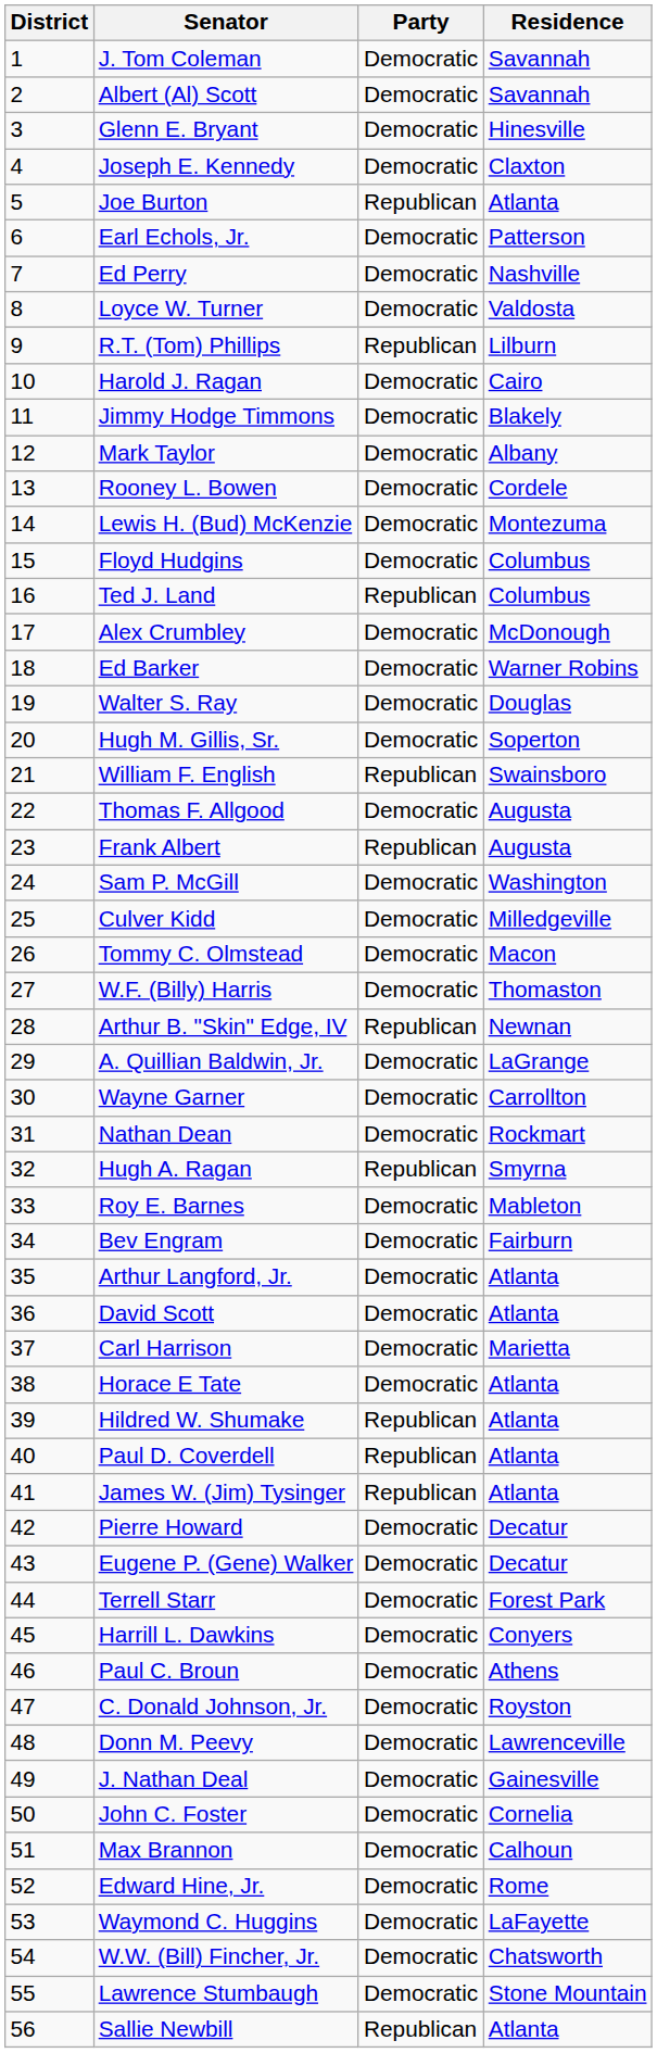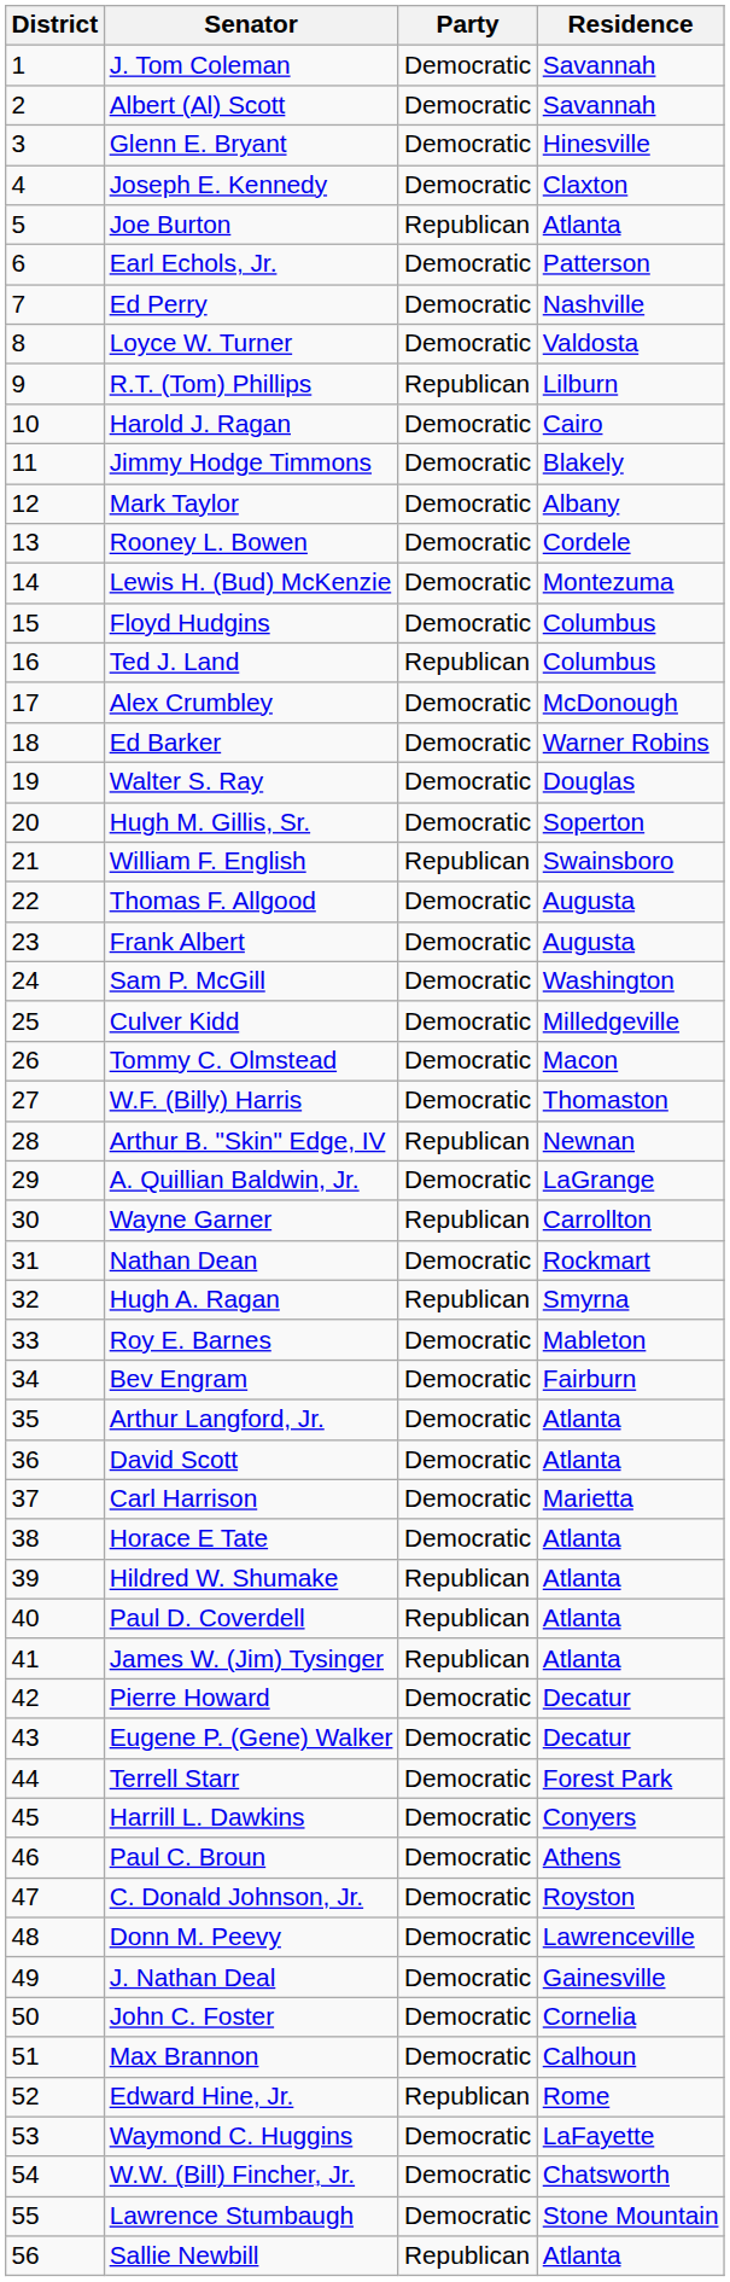 <table class="wikitable sortable">
 <tr>
 <th>District</th>
 <th>Senator</th>
 <th>Party</th>
 <th>Residence</th>
 </tr>
 <tr>
 <td>1</td>
 <td><a href='#'>J. Tom Coleman</a></td>
 <td>Democratic</td>
 <td><a href='#'>Savannah</a></td>
 </tr>
 <tr>
 <td>2</td>
 <td><a href='#'>Albert (Al) Scott</a></td>
 <td>Democratic</td>
 <td><a href='#'>Savannah</a></td>
 </tr>
 <tr>
 <td>3</td>
 <td><a href='#'>Glenn E. Bryant</a></td>
 <td>Democratic</td>
 <td><a href='#'>Hinesville</a></td>
 </tr>
 <tr>
 <td>4</td>
 <td><a href='#'>Joseph E. Kennedy</a></td>
 <td>Democratic</td>
 <td><a href='#'>Claxton</a></td>
 </tr>
 <tr>
 <td>5</td>
 <td><a href='#'>Joe Burton</a></td>
 <td>Republican</td>
 <td><a href='#'>Atlanta</a></td>
 </tr>
 <tr>
 <td>6</td>
 <td><a href='#'>Earl Echols, Jr.</a></td>
 <td>Democratic</td>
 <td><a href='#'>Patterson</a></td>
 </tr>
 <tr>
 <td>7</td>
 <td><a href='#'>Ed Perry</a></td>
 <td>Democratic</td>
 <td><a href='#'>Nashville</a></td>
 </tr>
 <tr>
 <td>8</td>
 <td><a href='#'>Loyce W. Turner</a></td>
 <td>Democratic</td>
 <td><a href='#'>Valdosta</a></td>
 </tr>
 <tr>
 <td>9</td>
 <td><a href='#'>R.T. (Tom) Phillips</a></td>
 <td>Republican</td>
 <td><a href='#'>Lilburn</a></td>
 </tr>
 <tr>
 <td>10</td>
 <td><a href='#'>Harold J. Ragan</a></td>
 <td>Democratic</td>
 <td><a href='#'>Cairo</a></td>
 </tr>
 <tr>
 <td>11</td>
 <td><a href='#'>Jimmy Hodge Timmons</a></td>
 <td>Democratic</td>
 <td><a href='#'>Blakely</a></td>
 </tr>
 <tr>
 <td>12</td>
 <td><a href='#'>Mark Taylor</a></td>
 <td>Democratic</td>
 <td><a href='#'>Albany</a></td>
 </tr>
 <tr>
 <td>13</td>
 <td><a href='#'>Rooney L. Bowen</a></td>
 <td>Democratic</td>
 <td><a href='#'>Cordele</a></td>
 </tr>
 <tr>
 <td>14</td>
 <td><a href='#'>Lewis H. (Bud) McKenzie</a></td>
 <td>Democratic</td>
 <td><a href='#'>Montezuma</a></td>
 </tr>
 <tr>
 <td>15</td>
 <td><a href='#'>Floyd Hudgins</a></td>
 <td>Democratic</td>
 <td><a href='#'>Columbus</a></td>
 </tr>
 <tr>
 <td>16</td>
 <td><a href='#'>Ted J. Land</a></td>
 <td>Republican</td>
 <td><a href='#'>Columbus</a></td>
 </tr>
 <tr>
 <td>17</td>
 <td><a href='#'>Alex Crumbley</a></td>
 <td>Democratic</td>
 <td><a href='#'>McDonough</a></td>
 </tr>
 <tr>
 <td>18</td>
 <td><a href='#'>Ed Barker</a></td>
 <td>Democratic</td>
 <td><a href='#'>Warner Robins</a></td>
 </tr>
 <tr>
 <td>19</td>
 <td><a href='#'>Walter S. Ray</a></td>
 <td>Democratic</td>
 <td><a href='#'>Douglas</a></td>
 </tr>
 <tr>
 <td>20</td>
 <td><a href='#'>Hugh M. Gillis, Sr.</a></td>
 <td>Democratic</td>
 <td><a href='#'>Soperton</a></td>
 </tr>
 <tr>
 <td>21</td>
 <td><a href='#'>William F. English</a></td>
 <td>Republican</td>
 <td><a href='#'>Swainsboro</a></td>
 </tr>
 <tr>
 <td>22</td>
 <td><a href='#'>Thomas F. Allgood</a></td>
 <td>Democratic</td>
 <td><a href='#'>Augusta</a></td>
 </tr>
 <tr>
 <td>23</td>
 <td><a href='#'>Frank Albert</a></td>
-<td>Republican</td>
+<td>Democratic</td>
 <td><a href='#'>Augusta</a></td>
 </tr>
 <tr>
 <td>24</td>
 <td><a href='#'>Sam P. McGill</a></td>
 <td>Democratic</td>
 <td><a href='#'>Washington</a></td>
 </tr>
 <tr>
 <td>25</td>
 <td><a href='#'>Culver Kidd</a></td>
 <td>Democratic</td>
 <td><a href='#'>Milledgeville</a></td>
 </tr>
 <tr>
 <td>26</td>
 <td><a href='#'>Tommy C. Olmstead</a></td>
 <td>Democratic</td>
 <td><a href='#'>Macon</a></td>
 </tr>
 <tr>
 <td>27</td>
 <td><a href='#'>W.F. (Billy) Harris</a></td>
 <td>Democratic</td>
 <td><a href='#'>Thomaston</a></td>
 </tr>
 <tr>
 <td>28</td>
 <td><a href='#'>Arthur B. "Skin" Edge, IV</a></td>
 <td>Republican</td>
 <td><a href='#'>Newnan</a></td>
 </tr>
 <tr>
 <td>29</td>
 <td><a href='#'>A. Quillian Baldwin, Jr.</a></td>
 <td>Democratic</td>
 <td><a href='#'>LaGrange</a></td>
 </tr>
 <tr>
 <td>30</td>
 <td><a href='#'>Wayne Garner</a></td>
-<td>Democratic</td>
+<td>Republican</td>
 <td><a href='#'>Carrollton</a></td>
 </tr>
 <tr>
 <td>31</td>
 <td><a href='#'>Nathan Dean</a></td>
 <td>Democratic</td>
 <td><a href='#'>Rockmart</a></td>
 </tr>
 <tr>
 <td>32</td>
 <td><a href='#'>Hugh A. Ragan</a></td>
 <td>Republican</td>
 <td><a href='#'>Smyrna</a></td>
 </tr>
 <tr>
 <td>33</td>
 <td><a href='#'>Roy E. Barnes</a></td>
 <td>Democratic</td>
 <td><a href='#'>Mableton</a></td>
 </tr>
 <tr>
 <td>34</td>
 <td><a href='#'>Bev Engram</a></td>
 <td>Democratic</td>
 <td><a href='#'>Fairburn</a></td>
 </tr>
 <tr>
 <td>35</td>
 <td><a href='#'>Arthur Langford, Jr.</a></td>
 <td>Democratic</td>
 <td><a href='#'>Atlanta</a></td>
 </tr>
 <tr>
 <td>36</td>
 <td><a href='#'>David Scott</a></td>
 <td>Democratic</td>
 <td><a href='#'>Atlanta</a></td>
 </tr>
 <tr>
 <td>37</td>
 <td><a href='#'>Carl Harrison</a></td>
 <td>Democratic</td>
 <td><a href='#'>Marietta</a></td>
 </tr>
 <tr>
 <td>38</td>
 <td><a href='#'>Horace E Tate</a></td>
 <td>Democratic</td>
 <td><a href='#'>Atlanta</a></td>
 </tr>
 <tr>
 <td>39</td>
 <td><a href='#'>Hildred W. Shumake</a></td>
 <td>Republican</td>
 <td><a href='#'>Atlanta</a></td>
 </tr>
 <tr>
 <td>40</td>
 <td><a href='#'>Paul D. Coverdell</a></td>
 <td>Republican</td>
 <td><a href='#'>Atlanta</a></td>
 </tr>
 <tr>
 <td>41</td>
 <td><a href='#'>James W. (Jim) Tysinger</a></td>
 <td>Republican</td>
 <td><a href='#'>Atlanta</a></td>
 </tr>
 <tr>
 <td>42</td>
 <td><a href='#'>Pierre Howard</a></td>
 <td>Democratic</td>
 <td><a href='#'>Decatur</a></td>
 </tr>
 <tr>
 <td>43</td>
 <td><a href='#'>Eugene P. (Gene) Walker</a></td>
 <td>Democratic</td>
 <td><a href='#'>Decatur</a></td>
 </tr>
 <tr>
 <td>44</td>
 <td><a href='#'>Terrell Starr</a></td>
 <td>Democratic</td>
 <td><a href='#'>Forest Park</a></td>
 </tr>
 <tr>
 <td>45</td>
 <td><a href='#'>Harrill L. Dawkins</a></td>
 <td>Democratic</td>
 <td><a href='#'>Conyers</a></td>
 </tr>
 <tr>
 <td>46</td>
 <td><a href='#'>Paul C. Broun</a></td>
 <td>Democratic</td>
 <td><a href='#'>Athens</a></td>
 </tr>
 <tr>
 <td>47</td>
 <td><a href='#'>C. Donald Johnson, Jr.</a></td>
 <td>Democratic</td>
 <td><a href='#'>Royston</a></td>
 </tr>
 <tr>
 <td>48</td>
 <td><a href='#'>Donn M. Peevy</a></td>
 <td>Democratic</td>
 <td><a href='#'>Lawrenceville</a></td>
 </tr>
 <tr>
 <td>49</td>
 <td><a href='#'>J. Nathan Deal</a></td>
 <td>Democratic</td>
 <td><a href='#'>Gainesville</a></td>
 </tr>
 <tr>
 <td>50</td>
 <td><a href='#'>John C. Foster</a></td>
 <td>Democratic</td>
 <td><a href='#'>Cornelia</a></td>
 </tr>
 <tr>
 <td>51</td>
 <td><a href='#'>Max Brannon</a></td>
 <td>Democratic</td>
 <td><a href='#'>Calhoun</a></td>
 </tr>
 <tr>
 <td>52</td>
 <td><a href='#'>Edward Hine, Jr.</a></td>
-<td>Democratic</td>
+<td>Republican</td>
 <td><a href='#'>Rome</a></td>
 </tr>
 <tr>
 <td>53</td>
 <td><a href='#'>Waymond C. Huggins</a></td>
 <td>Democratic</td>
 <td><a href='#'>LaFayette</a></td>
 </tr>
 <tr>
 <td>54</td>
 <td><a href='#'>W.W. (Bill) Fincher, Jr.</a></td>
 <td>Democratic</td>
 <td><a href='#'>Chatsworth</a></td>
 </tr>
 <tr>
 <td>55</td>
 <td><a href='#'>Lawrence Stumbaugh</a></td>
 <td>Democratic</td>
 <td><a href='#'>Stone Mountain</a></td>
 </tr>
 <tr>
 <td>56</td>
 <td><a href='#'>Sallie Newbill</a></td>
 <td>Republican</td>
 <td><a href='#'>Atlanta</a></td>
 </tr>
 </table>
